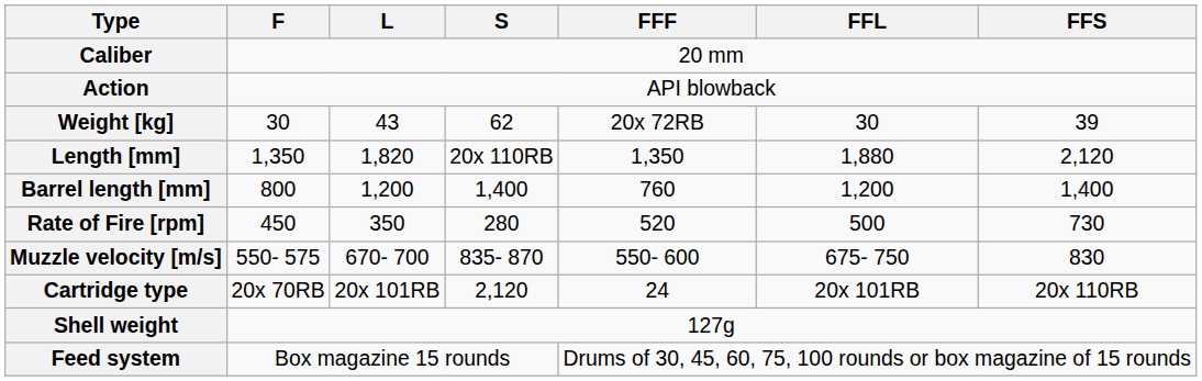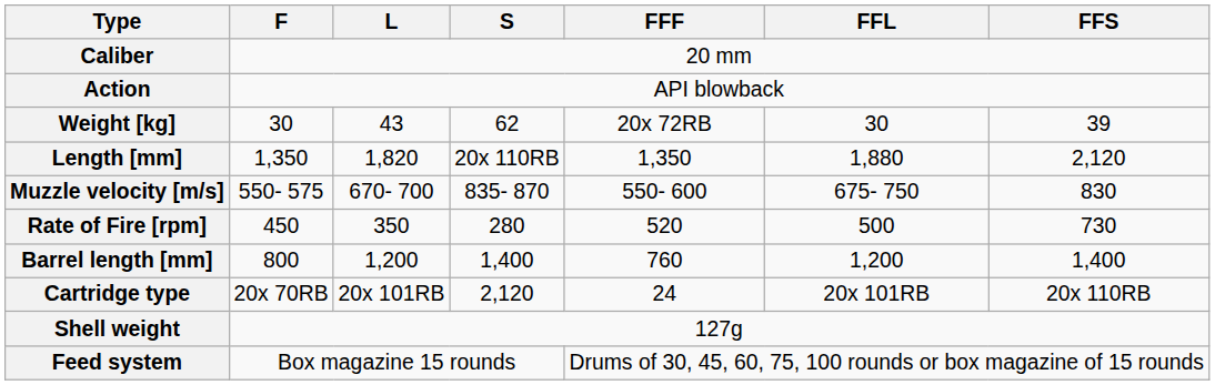 <table class="wikitable" style="text-align:center">
 <tr>
 <th>Type</th>
 <th>F</th>
 <th>L</th>
 <th>S</th>
 <th>FFF</th>
 <th>FFL</th>
 <th>FFS</th>
 </tr>
 <tr>
 <th>Caliber</th>
 <td colspan="6">20 mm</td>
 </tr>
 <tr>
 <th>Action</th>
 <td colspan="6">API blowback</td>
 </tr>
 <tr>
 <th>Weight [kg]</th>
 <td>30</td>
 <td>43</td>
 <td>62</td>
 <td>20x 72RB</td>
 <td>30</td>
 <td>39</td>
 </tr>
 <tr>
 <th>Length [mm]</th>
 <td>1,350</td>
 <td>1,820</td>
 <td>20x 110RB</td>
 <td>1,350</td>
 <td>1,880</td>
 <td>2,120</td>
 </tr>
 <tr>
-<th>Barrel length [mm]</th>
-<td>800</td>
-<td>1,200</td>
-<td>1,400</td>
-<td>760</td>
-<td>1,200</td>
-<td>1,400</td>
+<th>Muzzle velocity [m/s]</th>
+<td>550- 575</td>
+<td>670- 700</td>
+<td>835- 870</td>
+<td>550- 600</td>
+<td>675- 750</td>
+<td>830</td>
 </tr>
 <tr>
 <th>Rate of Fire [rpm]</th>
 <td>450</td>
 <td>350</td>
 <td>280</td>
 <td>520</td>
 <td>500</td>
 <td>730</td>
 </tr>
 <tr>
-<th>Muzzle velocity [m/s]</th>
-<td>550- 575</td>
-<td>670- 700</td>
-<td>835- 870</td>
-<td>550- 600</td>
-<td>675- 750</td>
-<td>830</td>
+<th>Barrel length [mm]</th>
+<td>800</td>
+<td>1,200</td>
+<td>1,400</td>
+<td>760</td>
+<td>1,200</td>
+<td>1,400</td>
 </tr>
 <tr>
 <th>Cartridge type</th>
 <td>20x 70RB</td>
 <td>20x 101RB</td>
 <td>2,120</td>
 <td>24</td>
 <td>20x 101RB</td>
 <td>20x 110RB</td>
 </tr>
 <tr>
 <th>Shell weight</th>
 <td colspan="6">127g</td>
 </tr>
 <tr>
 <th>Feed system</th>
 <td colspan="3">Box magazine 15 rounds</td>
 <td colspan="3">Drums of 30, 45, 60, 75, 100 rounds or box magazine of 15 rounds</td>
 </tr>
 </table>
